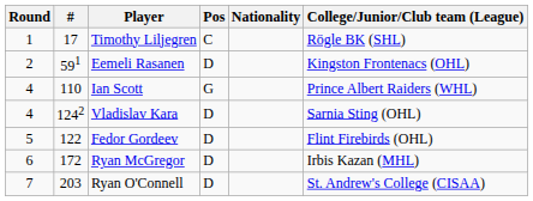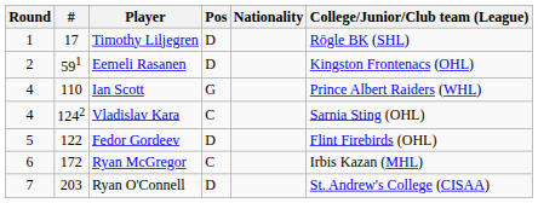 <table class="wikitable">
 <tr>
 <th>Round</th>
 <th>#</th>
 <th>Player</th>
 <th>Pos</th>
 <th>Nationality</th>
 <th>College/Junior/Club team (League)</th>
 </tr>
 <tr>
 <td style="text-align:center">1</td>
 <td style="text-align:center">17</td>
 <td><a href='#'>Timothy Liljegren</a></td>
-<td>C</td>
+<td>D</td>
 <td></td>
 <td><a href='#'>Rögle BK</a> (<a href='#'>SHL</a>)</td>
 </tr>
 <tr>
 <td style="text-align:center">2</td>
 <td style="text-align:center">59<sup>1</sup></td>
 <td><a href='#'>Eemeli Rasanen</a></td>
 <td>D</td>
 <td></td>
 <td><a href='#'>Kingston Frontenacs</a> (<a href='#'>OHL</a>)</td>
 </tr>
 <tr>
 <td style="text-align:center">4</td>
 <td style="text-align:center">110</td>
 <td><a href='#'>Ian Scott</a></td>
 <td>G</td>
 <td></td>
 <td><a href='#'>Prince Albert Raiders</a> (<a href='#'>WHL</a>)</td>
 </tr>
 <tr>
 <td style="text-align:center">4</td>
 <td style="text-align:center">124<sup>2</sup></td>
 <td><a href='#'>Vladislav Kara</a></td>
-<td>D</td>
+<td>C</td>
 <td></td>
 <td><a href='#'>Sarnia Sting</a> (OHL)</td>
 </tr>
 <tr>
 <td style="text-align:center">5</td>
 <td style="text-align:center">122</td>
 <td><a href='#'>Fedor Gordeev</a></td>
 <td>D</td>
 <td></td>
 <td><a href='#'>Flint Firebirds</a> (OHL)</td>
 </tr>
 <tr>
 <td style="text-align:center">6</td>
 <td style="text-align:center">172</td>
 <td><a href='#'>Ryan McGregor</a></td>
-<td>D</td>
+<td>C</td>
 <td></td>
 <td>Irbis Kazan (<a href='#'>MHL</a>)</td>
 </tr>
 <tr>
 <td style="text-align:center">7</td>
 <td style="text-align:center">203</td>
 <td>Ryan O'Connell</td>
 <td>D</td>
 <td></td>
 <td><a href='#'>St. Andrew's College</a> (<a href='#'>CISAA</a>)</td>
 </tr>
 </table>
